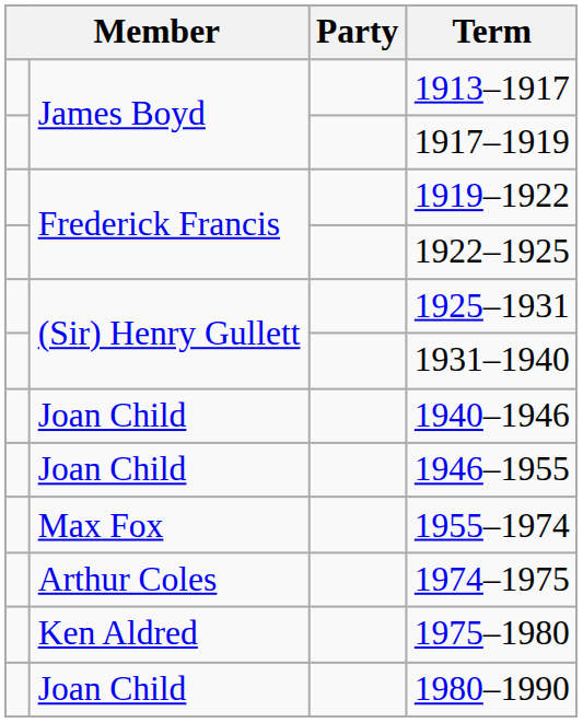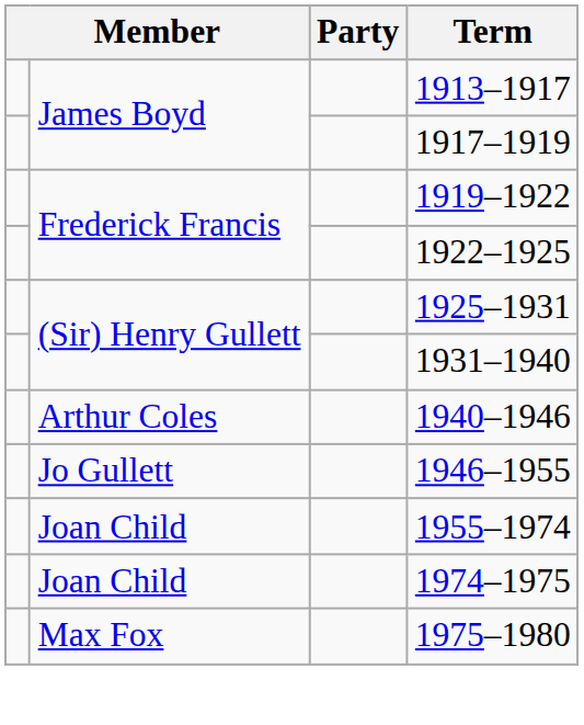 <table class="wikitable">
 <tr>
 <th colspan="2">Member</th>
 <th>Party</th>
 <th>Term</th>
 </tr>
 <tr>
 <td> </td>
 <td rowspan="2"><a href='#'>James Boyd</a></td>
 <td></td>
 <td><a href='#'>1913</a>–1917</td>
 </tr>
 <tr>
 <td> </td>
 <td></td>
 <td>1917–1919</td>
 </tr>
 <tr>
 <td> </td>
 <td rowspan="2"><a href='#'>Frederick Francis</a></td>
 <td></td>
 <td><a href='#'>1919</a>–1922</td>
 </tr>
 <tr>
 <td> </td>
 <td></td>
 <td>1922–1925</td>
 </tr>
 <tr>
 <td> </td>
 <td rowspan="2"><a href='#'>(Sir) Henry Gullett</a></td>
 <td></td>
 <td><a href='#'>1925</a>–1931</td>
 </tr>
 <tr>
 <td> </td>
 <td></td>
 <td>1931–1940</td>
 </tr>
 <tr>
 <td> </td>
-<td><a href='#'>Joan Child</a></td>
+<td><a href='#'>Arthur Coles</a></td>
 <td></td>
 <td><a href='#'>1940</a>–1946</td>
 </tr>
 <tr>
 <td> </td>
-<td><a href='#'>Joan Child</a></td>
+<td><a href='#'>Jo Gullett</a></td>
 <td></td>
 <td><a href='#'>1946</a>–1955</td>
 </tr>
 <tr>
 <td> </td>
-<td><a href='#'>Max Fox</a></td>
+<td><a href='#'>Joan Child</a></td>
 <td></td>
 <td><a href='#'>1955</a>–1974</td>
 </tr>
 <tr>
 <td> </td>
-<td><a href='#'>Arthur Coles</a></td>
+<td><a href='#'>Joan Child</a></td>
 <td></td>
 <td><a href='#'>1974</a>–1975</td>
 </tr>
 <tr>
 <td> </td>
-<td><a href='#'>Ken Aldred</a></td>
+<td><a href='#'>Max Fox</a></td>
 <td></td>
 <td><a href='#'>1975</a>–1980</td>
 </tr>
-<tr>
-<td> </td>
-<td><a href='#'>Joan Child</a></td>
-<td></td>
-<td><a href='#'>1980</a>–1990</td>
-</tr>
 </table>
